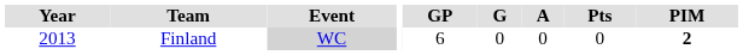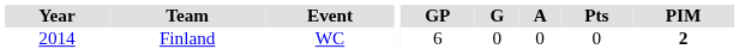 <table border="0" cellpadding="1" cellspacing="0" ID="Table3" style="text-align:center; width:40em">
 <tr ALIGN="center" bgcolor="#e0e0e0">
 <th>Year</th>
 <th>Team</th>
 <th>Event</th>
 <th rowspan="99" bgcolor="#ffffff"></th>
 <th>GP</th>
 <th>G</th>
 <th>A</th>
 <th>Pts</th>
 <th>PIM</th>
 </tr>
 <tr>
-<td><a href='#'>2013</a></td>
+<td><a href='#'>2014</a></td>
 <td><a href='#'>Finland</a></td>
-<td style="background: lightgrey;"><a href='#'>WC</a></td>
+<td><a href='#'>WC</a></td>
 <td>6</td>
 <td>0</td>
 <td>0</td>
 <td>0</td>
 <td><strong>2</strong></td>
 </tr>
 </table>
